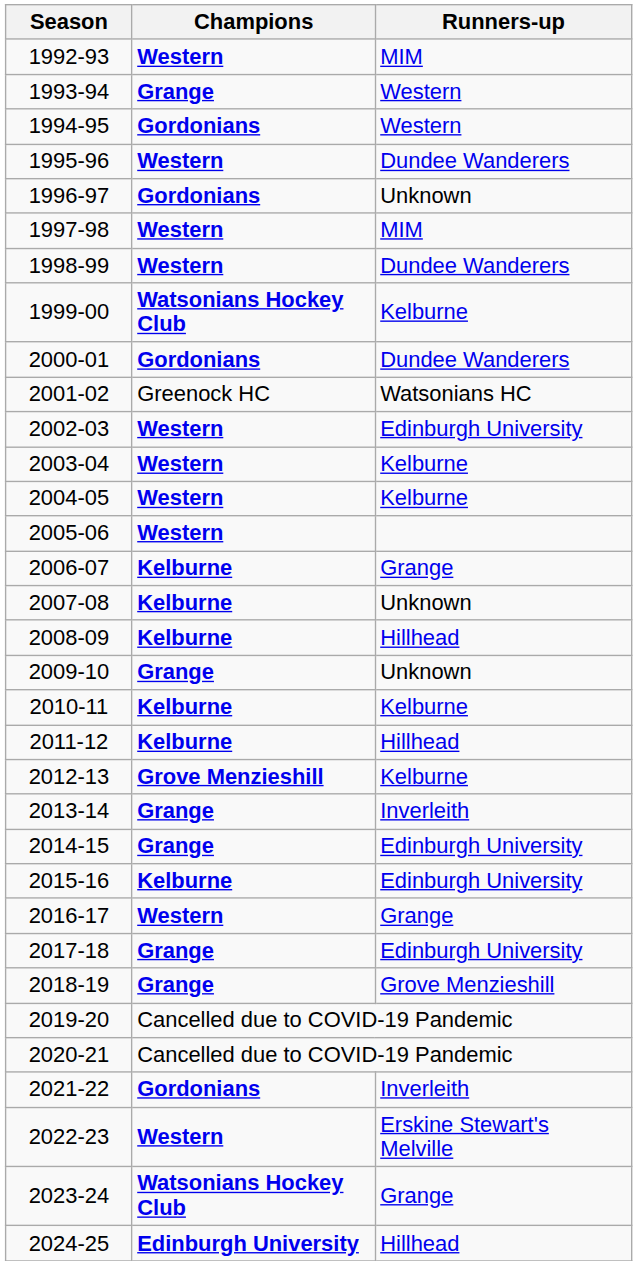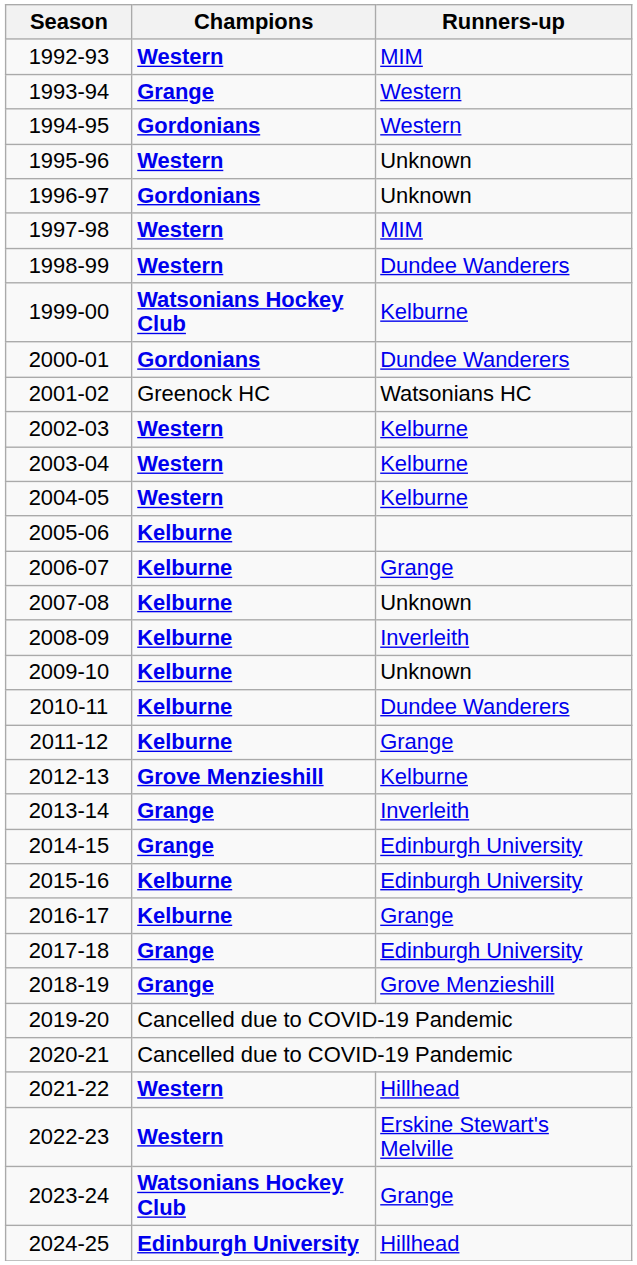 <table class="wikitable" style="text-align:centre; margin-left:1em;">
 <tr>
 <th style="width:85px">Season</th>
 <th style="width:170px">Champions</th>
 <th style="width:180px">Runners-up</th>
 </tr>
 <tr>
 <td style="text-align:center">1992-93</td>
 <td><strong><a href='#'>Western</a></strong></td>
 <td><a href='#'>MIM</a></td>
 </tr>
 <tr>
 <td style="text-align:center">1993-94</td>
 <td><strong><a href='#'>Grange</a></strong></td>
 <td><a href='#'>Western</a></td>
 </tr>
 <tr>
 <td style="text-align:center">1994-95</td>
 <td><strong><a href='#'>Gordonians</a></strong></td>
 <td><a href='#'>Western</a></td>
 </tr>
 <tr>
 <td style="text-align:center">1995-96</td>
 <td><strong><a href='#'>Western</a></strong></td>
-<td><a href='#'>Dundee Wanderers</a></td>
+<td>Unknown</td>
 </tr>
 <tr>
 <td style="text-align:center">1996-97</td>
 <td><strong><a href='#'>Gordonians</a></strong></td>
 <td>Unknown</td>
 </tr>
 <tr>
 <td style="text-align:center">1997-98</td>
 <td><strong><a href='#'>Western</a></strong></td>
 <td><a href='#'>MIM</a></td>
 </tr>
 <tr>
 <td style="text-align:center">1998-99</td>
 <td><strong><a href='#'>Western</a></strong></td>
 <td><a href='#'>Dundee Wanderers</a></td>
 </tr>
 <tr>
 <td style="text-align:center">1999-00</td>
 <td><strong><a href='#'>Watsonians Hockey Club</a></strong></td>
 <td><a href='#'>Kelburne</a></td>
 </tr>
 <tr>
 <td style="text-align:center">2000-01</td>
 <td><strong><a href='#'>Gordonians</a></strong></td>
 <td><a href='#'>Dundee Wanderers</a></td>
 </tr>
 <tr>
 <td style="text-align:center">2001-02</td>
 <td>Greenock HC</td>
 <td>Watsonians HC</td>
 </tr>
 <tr>
 <td style="text-align:center">2002-03</td>
 <td><strong><a href='#'>Western</a></strong></td>
-<td><a href='#'>Edinburgh University</a></td>
+<td><a href='#'>Kelburne</a></td>
 </tr>
 <tr>
 <td style="text-align:center">2003-04</td>
 <td><strong><a href='#'>Western</a></strong></td>
 <td><a href='#'>Kelburne</a></td>
 </tr>
 <tr>
 <td style="text-align:center">2004-05</td>
 <td><strong><a href='#'>Western</a></strong></td>
 <td><a href='#'>Kelburne</a></td>
 </tr>
 <tr>
 <td style="text-align:center">2005-06</td>
-<td><strong><a href='#'>Western</a></strong></td>
+<td><strong><a href='#'>Kelburne</a></strong></td>
 <td></td>
 </tr>
 <tr>
 <td style="text-align:center">2006-07</td>
 <td><strong><a href='#'>Kelburne</a></strong></td>
 <td><a href='#'>Grange</a></td>
 </tr>
 <tr>
 <td style="text-align:center">2007-08</td>
 <td><strong><a href='#'>Kelburne</a></strong></td>
 <td>Unknown</td>
 </tr>
 <tr>
 <td style="text-align:center">2008-09</td>
 <td><strong><a href='#'>Kelburne</a></strong></td>
-<td><a href='#'>Hillhead</a></td>
+<td><a href='#'>Inverleith</a></td>
 </tr>
 <tr>
 <td style="text-align:center">2009-10</td>
-<td><strong><a href='#'>Grange</a></strong></td>
+<td><strong><a href='#'>Kelburne</a></strong> </td>
 <td>Unknown</td>
 </tr>
 <tr>
 <td style="text-align:center">2010-11</td>
 <td><strong><a href='#'>Kelburne</a></strong></td>
-<td><a href='#'>Kelburne</a></td>
+<td><a href='#'>Dundee Wanderers</a></td>
 </tr>
 <tr>
 <td style="text-align:center">2011-12</td>
 <td><strong><a href='#'>Kelburne</a></strong></td>
-<td><a href='#'>Hillhead</a></td>
+<td><a href='#'>Grange</a></td>
 </tr>
 <tr>
 <td style="text-align:center">2012-13</td>
 <td><strong><a href='#'>Grove Menzieshill</a></strong></td>
 <td><a href='#'>Kelburne</a></td>
 </tr>
 <tr>
 <td style="text-align:center">2013-14</td>
 <td><strong><a href='#'>Grange</a></strong></td>
 <td><a href='#'>Inverleith</a></td>
 </tr>
 <tr>
 <td style="text-align:center">2014-15</td>
 <td><strong><a href='#'>Grange</a></strong></td>
 <td><a href='#'>Edinburgh University</a></td>
 </tr>
 <tr>
 <td style="text-align:center">2015-16</td>
 <td><strong><a href='#'>Kelburne</a></strong></td>
 <td><a href='#'>Edinburgh University</a></td>
 </tr>
 <tr>
 <td style="text-align:center">2016-17</td>
-<td><strong><a href='#'>Western</a></strong></td>
+<td><strong><a href='#'>Kelburne</a></strong></td>
 <td><a href='#'>Grange</a></td>
 </tr>
 <tr>
 <td style="text-align:center">2017-18</td>
 <td><strong><a href='#'>Grange</a></strong></td>
 <td><a href='#'>Edinburgh University</a></td>
 </tr>
 <tr>
 <td style="text-align:center">2018-19</td>
 <td><strong><a href='#'>Grange</a></strong></td>
 <td><a href='#'>Grove Menzieshill</a></td>
 </tr>
 <tr>
 <td style="text-align:center">2019-20</td>
 <td colspan="2">Cancelled due to COVID-19 Pandemic</td>
 </tr>
 <tr>
 <td style="text-align:center">2020-21</td>
 <td colspan="2">Cancelled due to COVID-19 Pandemic</td>
 </tr>
 <tr>
 <td style="text-align:center">2021-22</td>
-<td><strong><a href='#'>Gordonians</a></strong></td>
-<td><a href='#'>Inverleith</a></td>
+<td><strong><a href='#'>Western</a></strong></td>
+<td><a href='#'>Hillhead</a></td>
 </tr>
 <tr>
 <td style="text-align:center">2022-23</td>
 <td><strong><a href='#'>Western</a></strong></td>
 <td><a href='#'>Erskine Stewart's Melville</a></td>
 </tr>
 <tr>
 <td style="text-align:center">2023-24</td>
 <td><strong><a href='#'>Watsonians Hockey Club</a></strong></td>
 <td><a href='#'>Grange</a></td>
 </tr>
 <tr>
 <td style="text-align:center">2024-25</td>
 <td><strong><a href='#'>Edinburgh University</a></strong></td>
 <td><a href='#'>Hillhead</a></td>
 </tr>
 </table>
